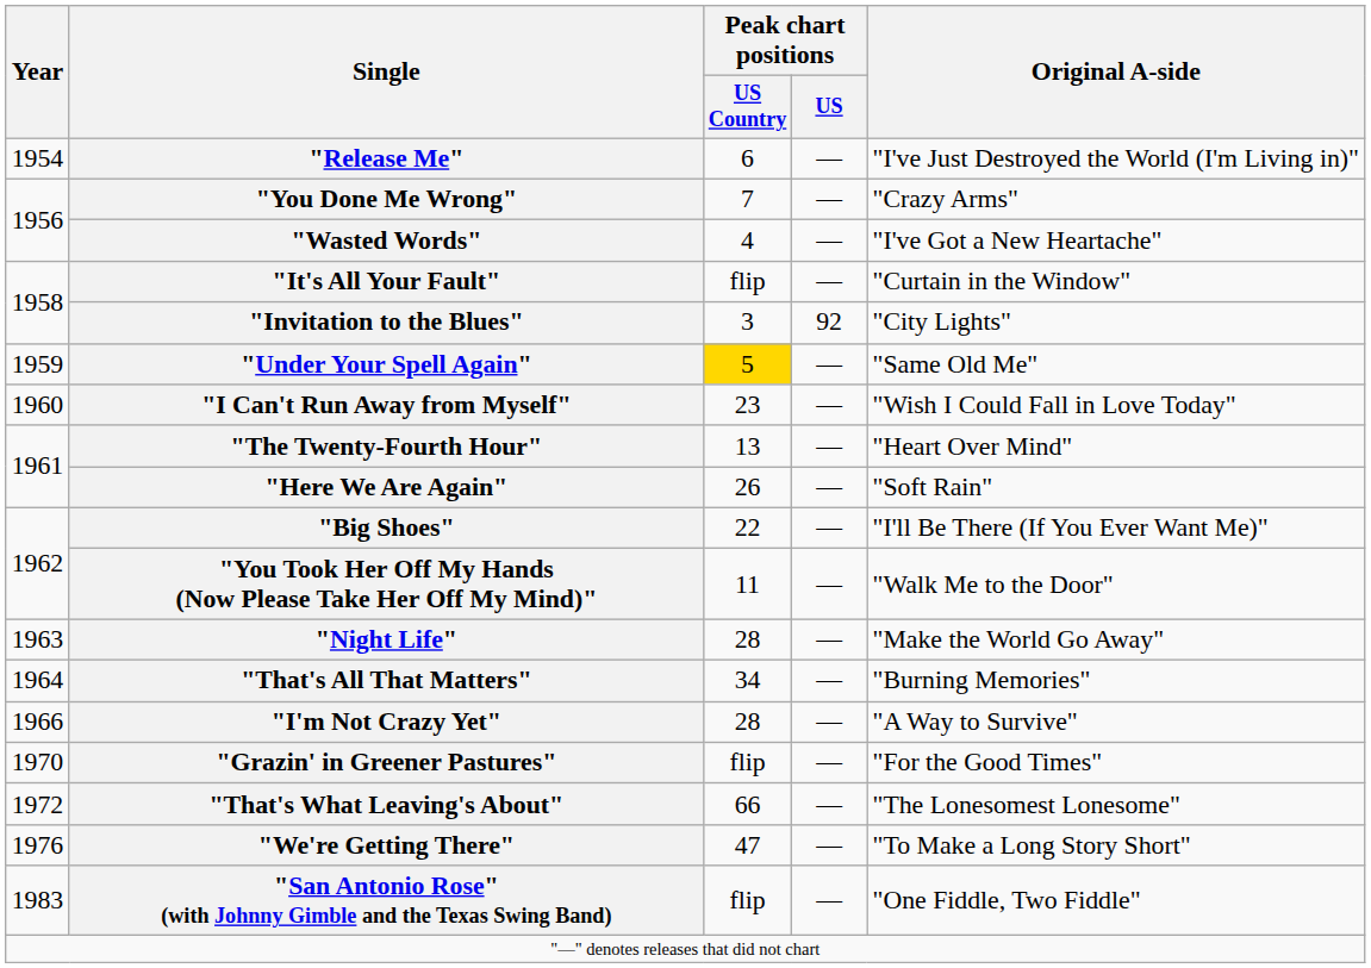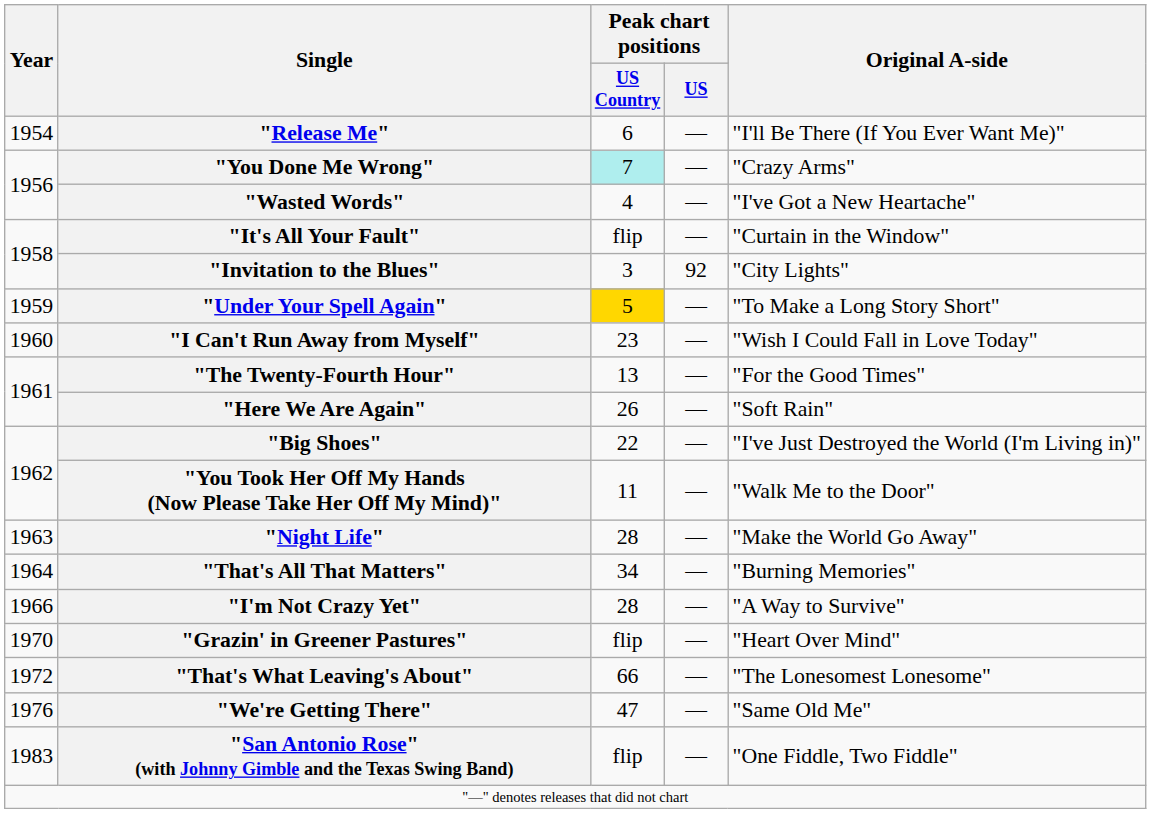 <table class="wikitable plainrowheaders" style="text-align:center;">
 <tr>
 <th rowspan="2">Year</th>
 <th rowspan="2" style="width:24em;">Single</th>
 <th colspan="2">Peak chart<br>positions</th>
 <th rowspan="2">Original A-side</th>
 </tr>
 <tr style="font-size:smaller;">
 <th width="40"><a href='#'>US Country</a><br></th>
 <th width="40"><a href='#'>US</a><br></th>
 </tr>
 <tr>
 <td>1954</td>
 <th scope="row">"<a href='#'>Release Me</a>"</th>
 <td>6</td>
 <td>—</td>
-<td align="left">"I've Just Destroyed the World (I'm Living in)"</td>
+<td align="left">"I'll Be There (If You Ever Want Me)"</td>
 </tr>
 <tr>
 <td rowspan="2">1956</td>
 <th scope="row">"You Done Me Wrong"</th>
-<td>7</td>
+<td style="background: paleturquoise;">7</td>
 <td>—</td>
 <td align="left">"Crazy Arms"</td>
 </tr>
 <tr>
 <th scope="row">"Wasted Words"</th>
 <td>4</td>
 <td>—</td>
 <td align="left">"I've Got a New Heartache"</td>
 </tr>
 <tr>
 <td rowspan="2">1958</td>
 <th scope="row">"It's All Your Fault"</th>
 <td>flip</td>
 <td>—</td>
 <td align="left">"Curtain in the Window"</td>
 </tr>
 <tr>
 <th scope="row">"Invitation to the Blues"</th>
 <td>3</td>
 <td>92</td>
 <td align="left">"City Lights"</td>
 </tr>
 <tr>
 <td>1959</td>
 <th scope="row">"<a href='#'>Under Your Spell Again</a>"</th>
 <td style="background: gold;">5</td>
 <td>—</td>
-<td align="left">"Same Old Me"</td>
+<td align="left">"To Make a Long Story Short"</td>
 </tr>
 <tr>
 <td>1960</td>
 <th scope="row">"I Can't Run Away from Myself"</th>
 <td>23</td>
 <td>—</td>
 <td align="left">"Wish I Could Fall in Love Today"</td>
 </tr>
 <tr>
 <td rowspan="2">1961</td>
 <th scope="row">"The Twenty-Fourth Hour"</th>
 <td>13</td>
 <td>—</td>
-<td align="left">"Heart Over Mind"</td>
+<td align="left">"For the Good Times"</td>
 </tr>
 <tr>
 <th scope="row">"Here We Are Again"</th>
 <td>26</td>
 <td>—</td>
 <td align="left">"Soft Rain"</td>
 </tr>
 <tr>
 <td rowspan="2">1962</td>
 <th scope="row">"Big Shoes"</th>
 <td>22</td>
 <td>—</td>
-<td align="left">"I'll Be There (If You Ever Want Me)"</td>
+<td align="left">"I've Just Destroyed the World (I'm Living in)"</td>
 </tr>
 <tr>
 <th scope="row">"You Took Her Off My Hands<br>(Now Please Take Her Off My Mind)"</th>
 <td>11</td>
 <td>—</td>
 <td align="left">"Walk Me to the Door"</td>
 </tr>
 <tr>
 <td>1963</td>
 <th scope="row">"<a href='#'>Night Life</a>"</th>
 <td>28</td>
 <td>—</td>
 <td align="left">"Make the World Go Away"</td>
 </tr>
 <tr>
 <td>1964</td>
 <th scope="row">"That's All That Matters"</th>
 <td>34</td>
 <td>—</td>
 <td align="left">"Burning Memories"</td>
 </tr>
 <tr>
 <td>1966</td>
 <th scope="row">"I'm Not Crazy Yet"</th>
 <td>28</td>
 <td>—</td>
 <td align="left">"A Way to Survive"</td>
 </tr>
 <tr>
 <td>1970</td>
 <th scope="row">"Grazin' in Greener Pastures"</th>
 <td>flip</td>
 <td>—</td>
-<td align="left">"For the Good Times"</td>
+<td align="left">"Heart Over Mind"</td>
 </tr>
 <tr>
 <td>1972</td>
 <th scope="row">"That's What Leaving's About"</th>
 <td>66</td>
 <td>—</td>
 <td align="left">"The Lonesomest Lonesome"</td>
 </tr>
 <tr>
 <td>1976</td>
 <th scope="row">"We're Getting There"</th>
 <td>47</td>
 <td>—</td>
-<td align="left">"To Make a Long Story Short"</td>
+<td align="left">"Same Old Me"</td>
 </tr>
 <tr>
 <td>1983</td>
 <th scope="row">"<a href='#'>San Antonio Rose</a>"<br><small>(with <a href='#'>Johnny Gimble</a> and the Texas Swing Band)</small></th>
 <td>flip</td>
 <td>—</td>
 <td align="left">"One Fiddle, Two Fiddle"</td>
 </tr>
 <tr>
 <td colspan="5" style="font-size: 8pt">"—" denotes releases that did not chart</td>
 </tr>
 </table>
